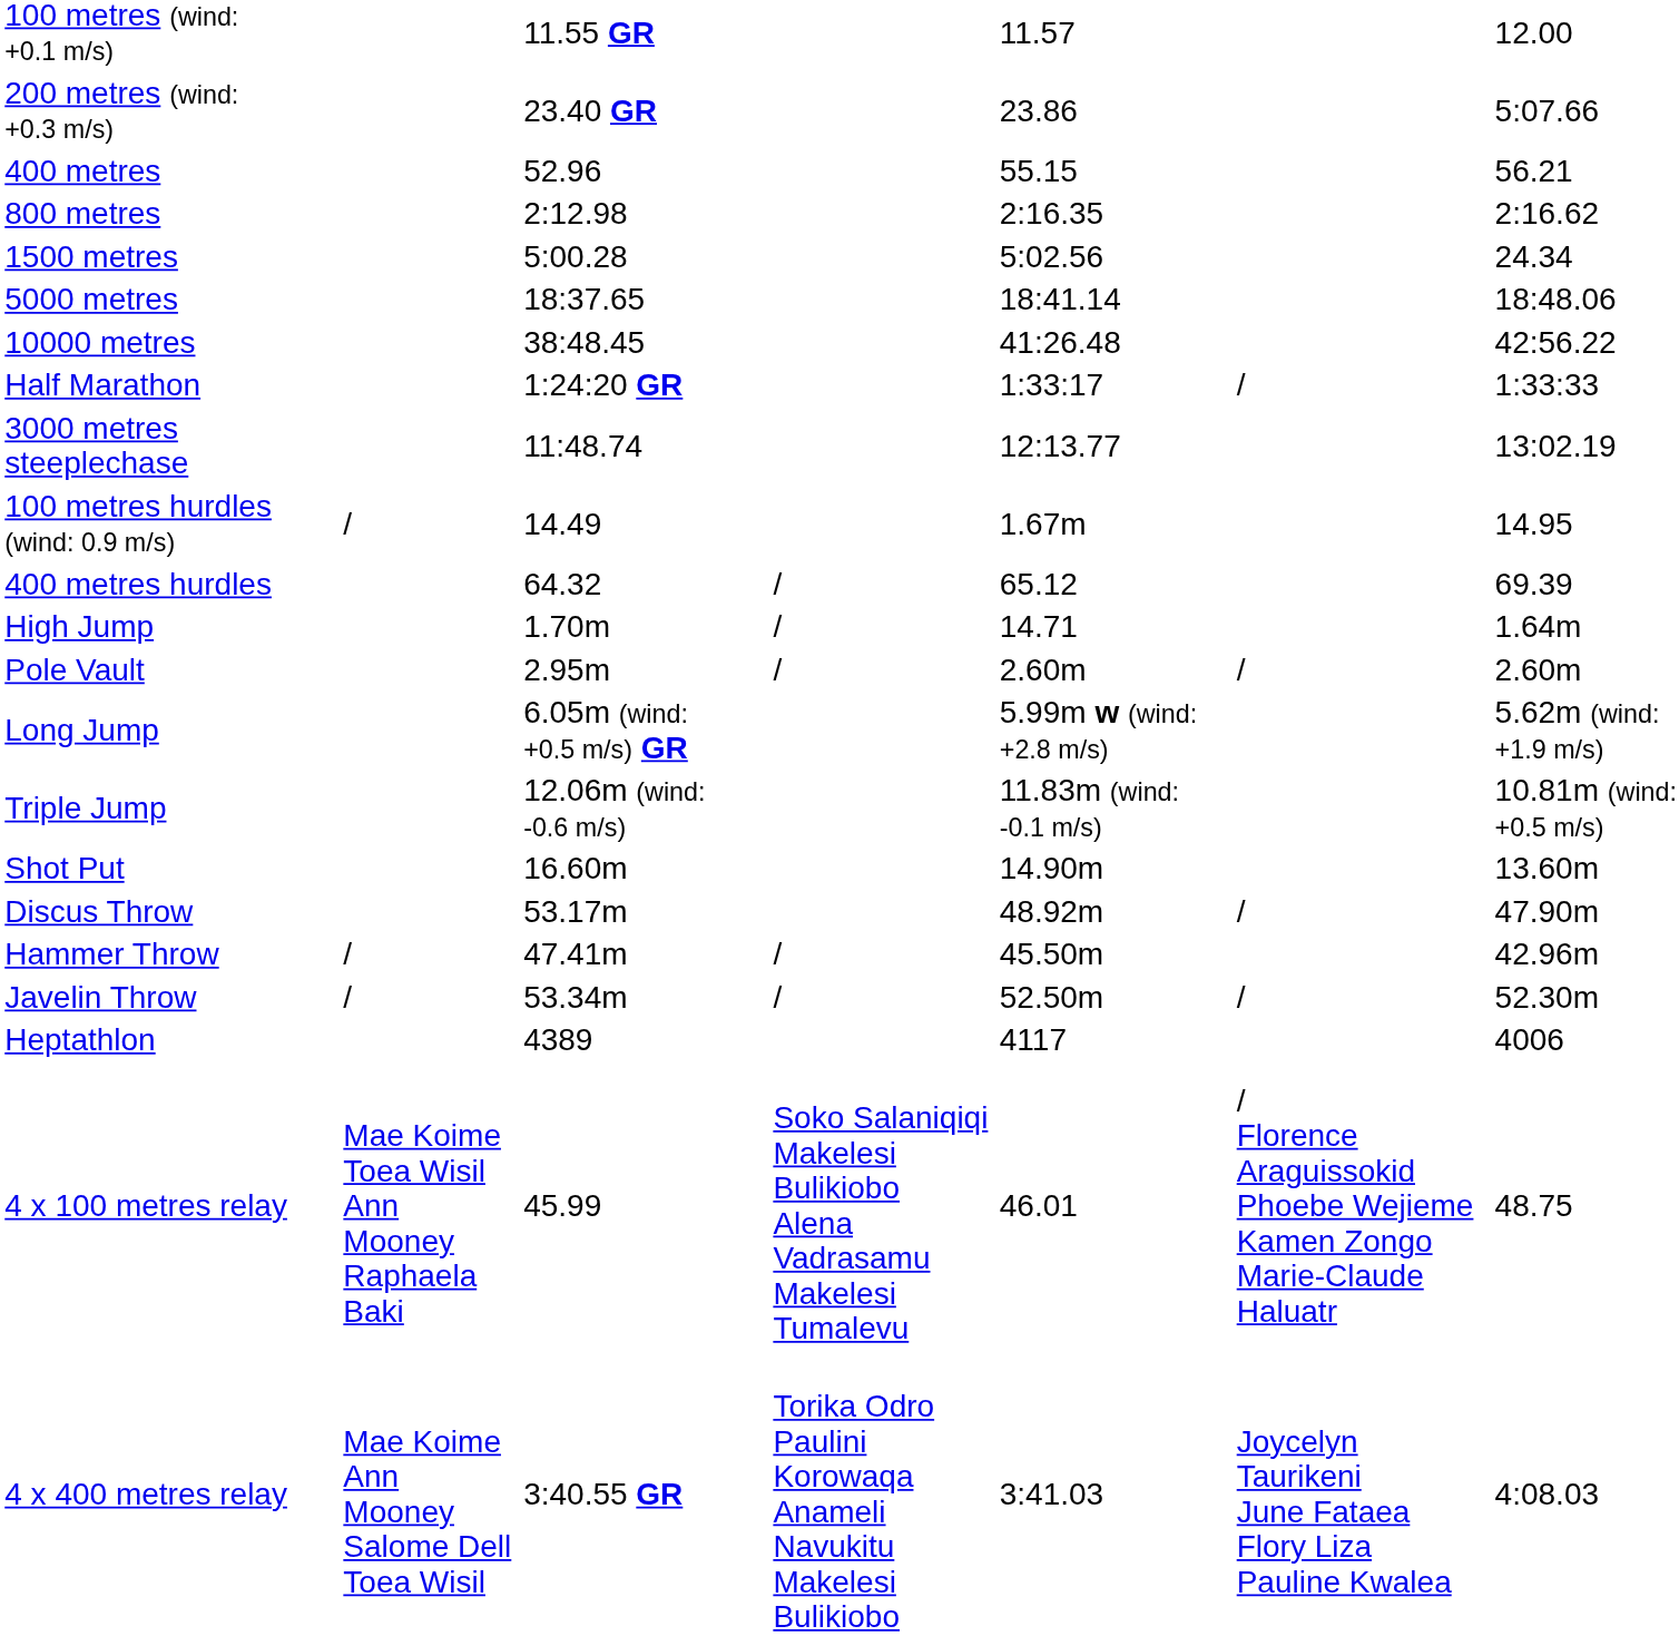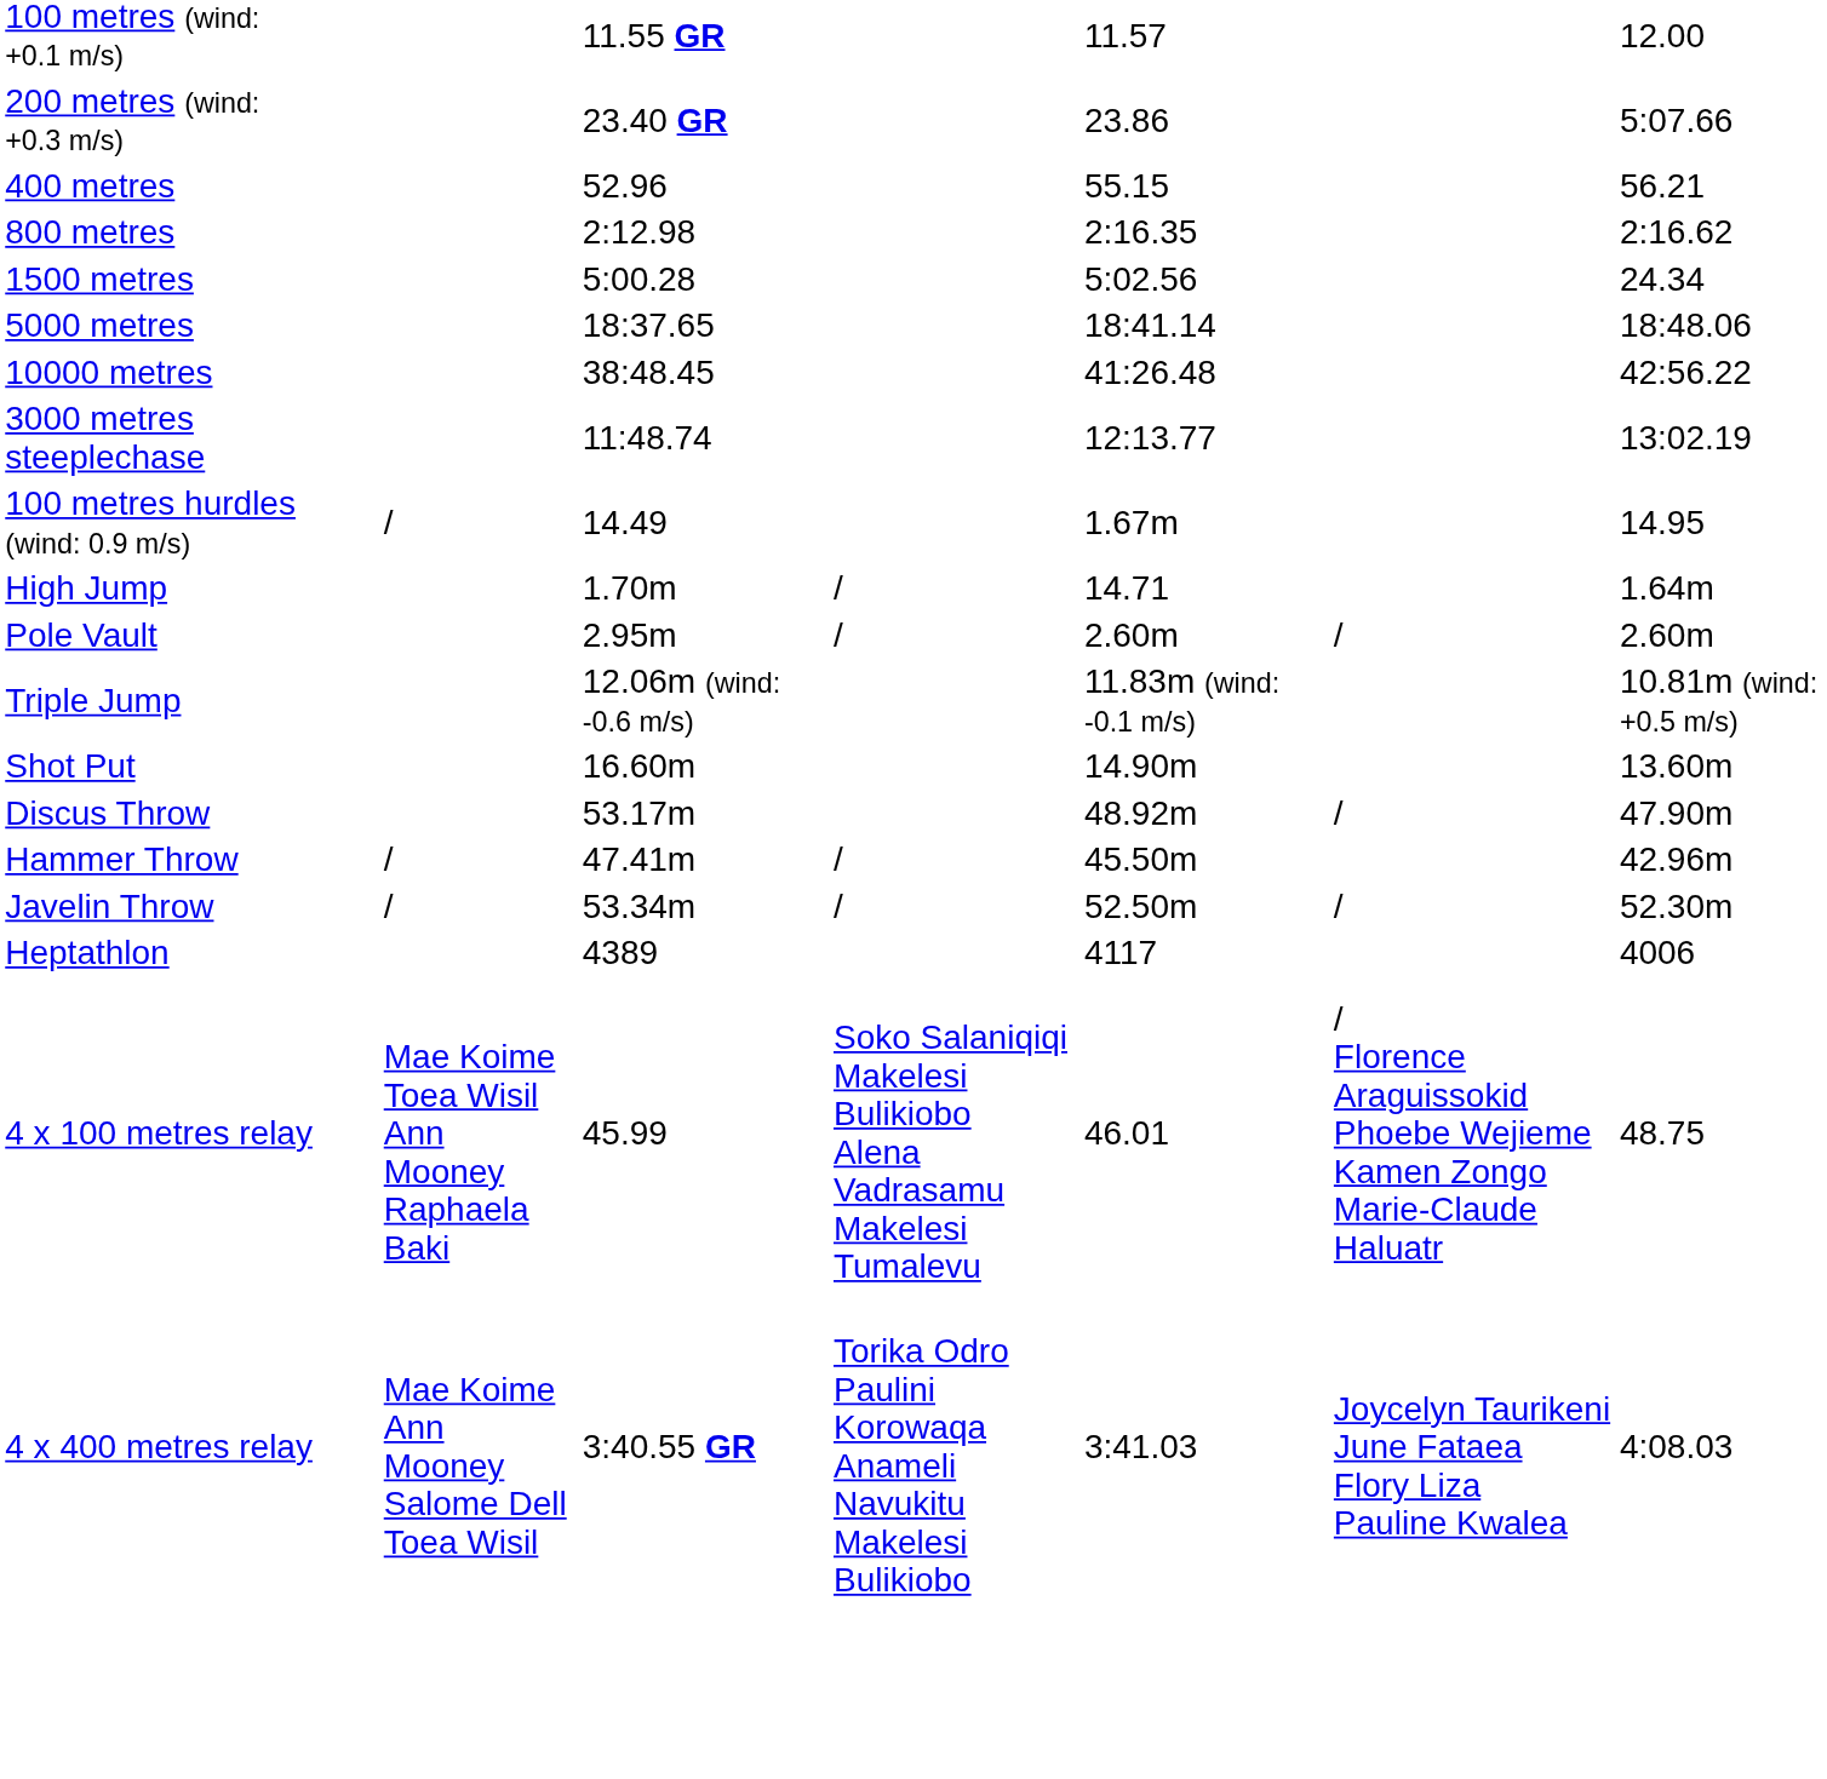 <table>
 <tr>
 <td><a href='#'>100 metres</a> <small>(wind: +0.1 m/s)</small></td>
 <td></td>
 <td>11.55 <strong><a href='#'>GR</a></strong></td>
 <td></td>
 <td>11.57</td>
 <td></td>
 <td>12.00</td>
 </tr>
 <tr>
 <td><a href='#'>200 metres</a> <small>(wind: +0.3 m/s)</small></td>
 <td></td>
 <td>23.40 <strong><a href='#'>GR</a></strong></td>
 <td></td>
 <td>23.86</td>
 <td></td>
 <td>5:07.66</td>
 </tr>
 <tr>
 <td><a href='#'>400 metres</a></td>
 <td></td>
 <td>52.96</td>
 <td></td>
 <td>55.15</td>
 <td></td>
 <td>56.21</td>
 </tr>
 <tr>
 <td><a href='#'>800 metres</a></td>
 <td></td>
 <td>2:12.98</td>
 <td></td>
 <td>2:16.35</td>
 <td></td>
 <td>2:16.62</td>
 </tr>
 <tr>
 <td><a href='#'>1500 metres</a></td>
 <td></td>
 <td>5:00.28</td>
 <td></td>
 <td>5:02.56</td>
 <td></td>
 <td>24.34</td>
 </tr>
 <tr>
 <td><a href='#'>5000 metres</a></td>
 <td></td>
 <td>18:37.65</td>
 <td></td>
 <td>18:41.14</td>
 <td></td>
 <td>18:48.06</td>
 </tr>
 <tr>
 <td><a href='#'>10000 metres</a></td>
 <td></td>
 <td>38:48.45</td>
 <td></td>
 <td>41:26.48</td>
 <td></td>
 <td>42:56.22</td>
 </tr>
 <tr>
-<td><a href='#'>Half Marathon</a></td>
-<td></td>
-<td>1:24:20 <strong><a href='#'>GR</a></strong></td>
-<td></td>
-<td>1:33:17</td>
-<td>/</td>
-<td>1:33:33</td>
-</tr>
-<tr>
 <td><a href='#'>3000 metres steeplechase</a></td>
 <td></td>
 <td>11:48.74</td>
 <td></td>
 <td>12:13.77</td>
 <td></td>
 <td>13:02.19</td>
 </tr>
 <tr>
 <td><a href='#'>100 metres hurdles</a> <small>(wind: 0.9 m/s)</small></td>
 <td>/</td>
 <td>14.49</td>
 <td></td>
 <td>1.67m</td>
 <td></td>
 <td>14.95</td>
 </tr>
 <tr>
-<td><a href='#'>400 metres hurdles</a></td>
-<td></td>
-<td>64.32</td>
-<td>/</td>
-<td>65.12</td>
-<td></td>
-<td>69.39</td>
-</tr>
-<tr>
 <td><a href='#'>High Jump</a></td>
 <td></td>
 <td>1.70m</td>
 <td>/</td>
 <td>14.71</td>
 <td></td>
 <td>1.64m</td>
 </tr>
 <tr>
 <td><a href='#'>Pole Vault</a></td>
 <td></td>
 <td>2.95m</td>
 <td>/</td>
 <td>2.60m</td>
 <td>/</td>
 <td>2.60m</td>
-</tr>
-<tr>
-<td><a href='#'>Long Jump</a></td>
-<td></td>
-<td>6.05m <small>(wind: +0.5 m/s)</small> <strong><a href='#'>GR</a></strong></td>
-<td></td>
-<td>5.99m <strong>w</strong> <small>(wind: +2.8 m/s)</small></td>
-<td></td>
-<td>5.62m <small>(wind: +1.9 m/s)</small></td>
 </tr>
 <tr>
 <td><a href='#'>Triple Jump</a></td>
 <td></td>
 <td>12.06m <small>(wind: -0.6 m/s)</small></td>
 <td></td>
 <td>11.83m <small>(wind: -0.1 m/s)</small></td>
 <td></td>
 <td>10.81m <small>(wind: +0.5 m/s)</small></td>
 </tr>
 <tr>
 <td><a href='#'>Shot Put</a></td>
 <td></td>
 <td>16.60m</td>
 <td></td>
 <td>14.90m</td>
 <td></td>
 <td>13.60m</td>
 </tr>
 <tr>
 <td><a href='#'>Discus Throw</a></td>
 <td></td>
 <td>53.17m</td>
 <td></td>
 <td>48.92m</td>
 <td>/</td>
 <td>47.90m</td>
 </tr>
 <tr>
 <td><a href='#'>Hammer Throw</a></td>
 <td>/</td>
 <td>47.41m</td>
 <td>/</td>
 <td>45.50m</td>
 <td></td>
 <td>42.96m</td>
 </tr>
 <tr>
 <td><a href='#'>Javelin Throw</a></td>
 <td>/</td>
 <td>53.34m</td>
 <td>/</td>
 <td>52.50m</td>
 <td>/</td>
 <td>52.30m</td>
 </tr>
 <tr>
 <td><a href='#'>Heptathlon</a></td>
 <td></td>
 <td>4389</td>
 <td></td>
 <td>4117</td>
 <td></td>
 <td>4006</td>
 </tr>
 <tr>
 <td><a href='#'>4 x 100 metres relay</a></td>
 <td> <br> <a href='#'>Mae Koime</a> <br> <a href='#'>Toea Wisil</a> <br> <a href='#'>Ann Mooney</a> <br> <a href='#'>Raphaela Baki</a></td>
 <td>45.99</td>
 <td> <br> <a href='#'>Soko Salaniqiqi</a> <br> <a href='#'>Makelesi Bulikiobo</a> <br> <a href='#'>Alena Vadrasamu</a> <br> <a href='#'>Makelesi Tumalevu</a></td>
 <td>46.01</td>
 <td>/ <br> <a href='#'>Florence Araguissokid</a> <br> <a href='#'>Phoebe Wejieme</a> <br> <a href='#'>Kamen Zongo</a> <br> <a href='#'>Marie-Claude Haluatr</a></td>
 <td>48.75</td>
 </tr>
 <tr>
 <td><a href='#'>4 x 400 metres relay</a></td>
 <td> <br> <a href='#'>Mae Koime</a> <br> <a href='#'>Ann Mooney</a> <br> <a href='#'>Salome Dell</a> <br> <a href='#'>Toea Wisil</a></td>
 <td>3:40.55 <strong><a href='#'>GR</a></strong></td>
 <td> <br> <a href='#'>Torika Odro</a> <br> <a href='#'>Paulini Korowaqa</a> <br> <a href='#'>Anameli Navukitu</a> <br> <a href='#'>Makelesi Bulikiobo</a></td>
 <td>3:41.03</td>
 <td> <br> <a href='#'>Joycelyn Taurikeni</a> <br> <a href='#'>June Fataea</a> <br> <a href='#'>Flory Liza</a> <br> <a href='#'>Pauline Kwalea</a></td>
 <td>4:08.03</td>
 </tr>
 </table>
